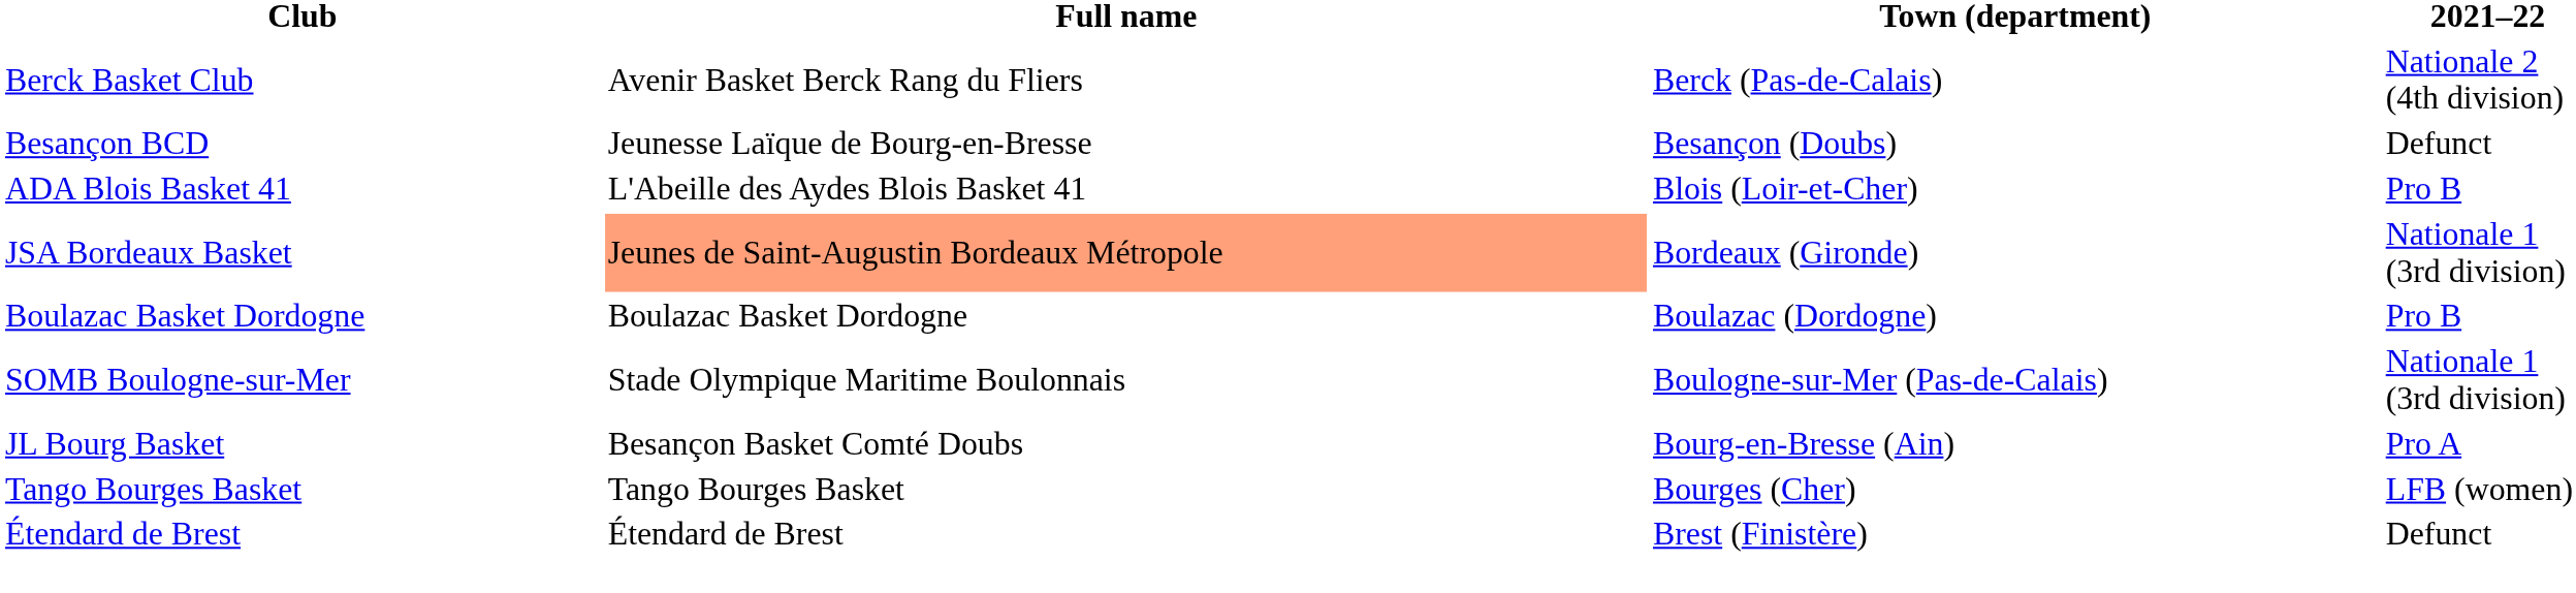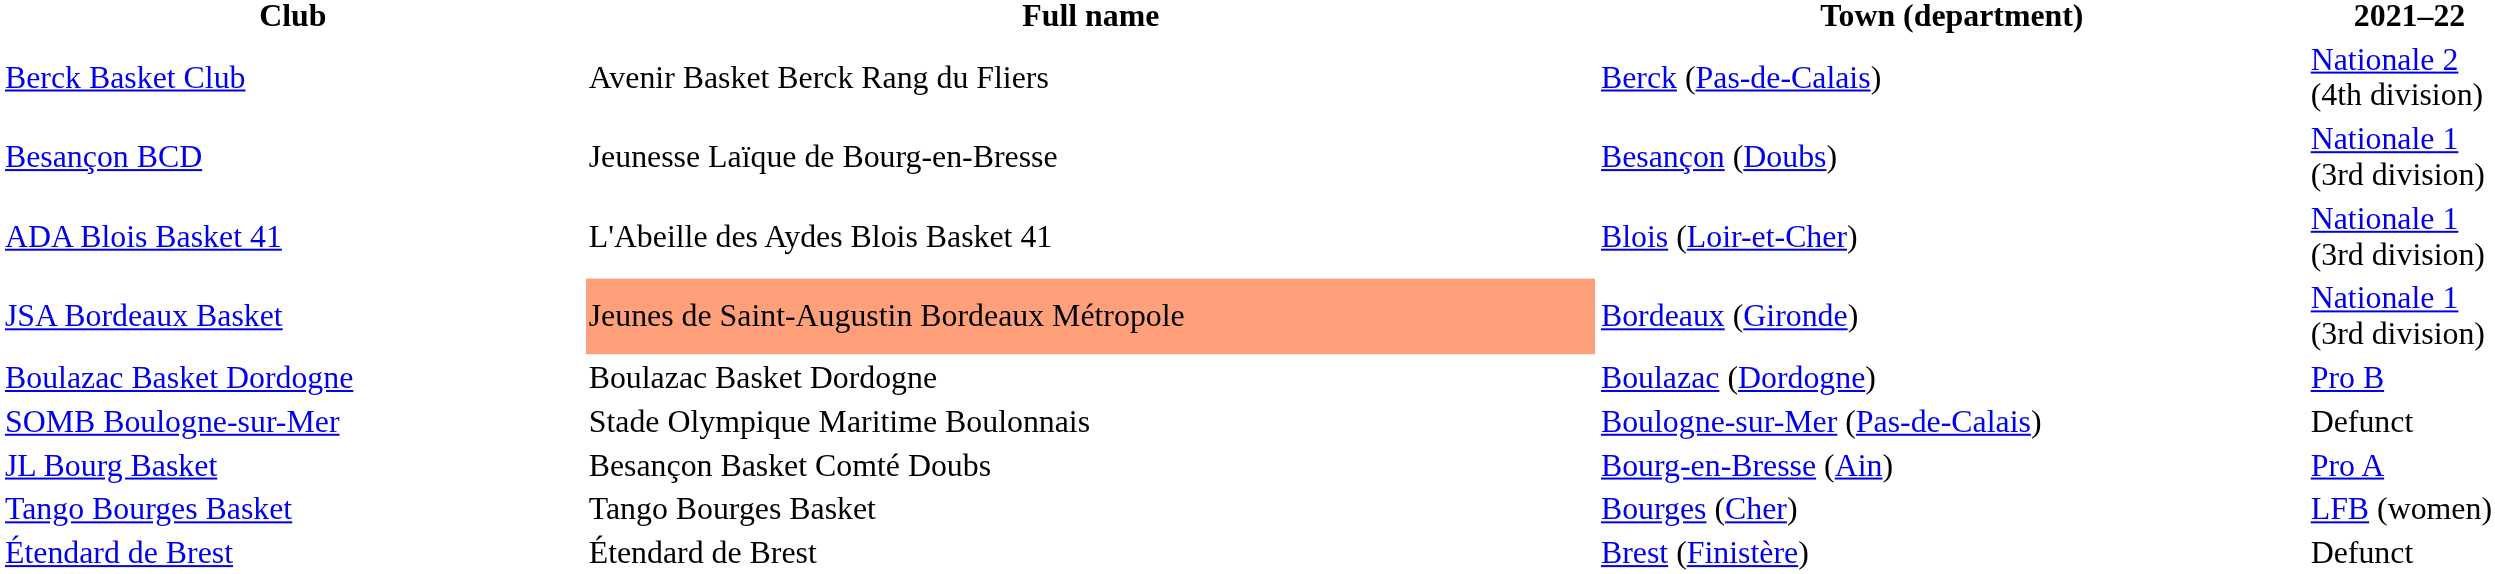 <table width="100%">
 <tr>
 <th width="23%">Club</th>
 <th width="40%">Full name</th>
 <th width="28%">Town (department)</th>
 <th width="8%">2021–22</th>
 </tr>
 <tr>
 <td><a href='#'>Berck Basket Club</a></td>
 <td>Avenir Basket Berck Rang du Fliers</td>
 <td><a href='#'>Berck</a> (<a href='#'>Pas-de-Calais</a>)</td>
 <td><a href='#'>Nationale 2</a> (4th division)</td>
 </tr>
 <tr>
 <td><a href='#'>Besançon BCD</a></td>
 <td>Jeunesse Laïque de Bourg-en-Bresse</td>
 <td><a href='#'>Besançon</a> (<a href='#'>Doubs</a>)</td>
-<td>Defunct</td>
+<td><a href='#'>Nationale 1</a> (3rd division)</td>
 </tr>
 <tr>
 <td><a href='#'>ADA Blois Basket 41</a></td>
 <td>L'Abeille des Aydes Blois Basket 41</td>
 <td><a href='#'>Blois</a> (<a href='#'>Loir-et-Cher</a>)</td>
-<td><a href='#'>Pro B</a></td>
+<td><a href='#'>Nationale 1</a> (3rd division)</td>
 </tr>
 <tr>
 <td><a href='#'>JSA Bordeaux Basket</a></td>
 <td style="background: lightsalmon;">Jeunes de Saint-Augustin Bordeaux Métropole</td>
 <td><a href='#'>Bordeaux</a> (<a href='#'>Gironde</a>)</td>
 <td><a href='#'>Nationale 1</a> (3rd division)</td>
 </tr>
 <tr>
 <td><a href='#'>Boulazac Basket Dordogne</a></td>
 <td>Boulazac Basket Dordogne</td>
 <td><a href='#'>Boulazac</a> (<a href='#'>Dordogne</a>)</td>
 <td><a href='#'>Pro B</a></td>
 </tr>
 <tr>
 <td><a href='#'>SOMB Boulogne-sur-Mer</a></td>
 <td>Stade Olympique Maritime Boulonnais</td>
 <td><a href='#'>Boulogne-sur-Mer</a> (<a href='#'>Pas-de-Calais</a>)</td>
-<td><a href='#'>Nationale 1</a> (3rd division)</td>
+<td>Defunct</td>
 </tr>
 <tr>
 <td><a href='#'>JL Bourg Basket</a></td>
 <td>Besançon Basket Comté Doubs</td>
 <td><a href='#'>Bourg-en-Bresse</a> (<a href='#'>Ain</a>)</td>
 <td><a href='#'>Pro A</a></td>
 </tr>
 <tr>
 <td><a href='#'>Tango Bourges Basket</a></td>
 <td>Tango Bourges Basket</td>
 <td><a href='#'>Bourges</a> (<a href='#'>Cher</a>)</td>
 <td><a href='#'>LFB</a> (women)</td>
 </tr>
 <tr>
 <td><a href='#'>Étendard de Brest</a></td>
 <td>Étendard de Brest</td>
 <td><a href='#'>Brest</a> (<a href='#'>Finistère</a>)</td>
 <td>Defunct</td>
 </tr>
 </table>
